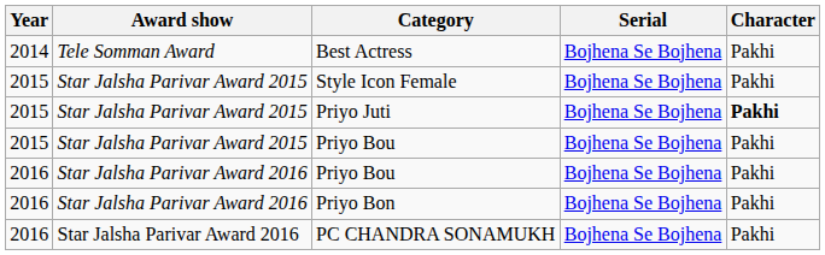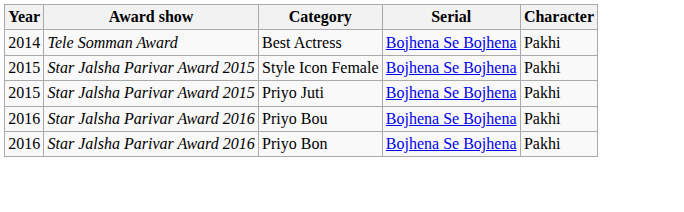 <table class="wikitable">
 <tr style="background:#ff9; text-align:center;">
 <th scope="col">Year</th>
 <th scope="col">Award show</th>
 <th scope="col">Category</th>
 <th scope="col">Serial</th>
 <th scope="col">Character</th>
 </tr>
 <tr>
 <td>2014</td>
 <td><em>Tele Somman Award</em></td>
 <td>Best Actress</td>
 <td><a href='#'>Bojhena Se Bojhena</a></td>
 <td>Pakhi</td>
 </tr>
 <tr>
 <td>2015</td>
 <td><em>Star Jalsha Parivar Award 2015</em></td>
 <td>Style Icon Female</td>
 <td><a href='#'>Bojhena Se Bojhena</a></td>
 <td>Pakhi</td>
 </tr>
 <tr>
 <td>2015</td>
 <td><em>Star Jalsha Parivar Award 2015</em></td>
 <td>Priyo Juti</td>
 <td><a href='#'>Bojhena Se Bojhena</a></td>
-<td><strong>Pakhi</strong></td>
-</tr>
-<tr>
-<td>2015</td>
-<td><em>Star Jalsha Parivar Award 2015</em></td>
-<td>Priyo Bou</td>
-<td><a href='#'>Bojhena Se Bojhena</a></td>
 <td>Pakhi</td>
 </tr>
 <tr>
 <td>2016</td>
 <td><em>Star Jalsha Parivar Award 2016</em></td>
 <td>Priyo Bou</td>
 <td><a href='#'>Bojhena Se Bojhena</a></td>
 <td>Pakhi</td>
 </tr>
 <tr>
 <td>2016</td>
 <td><em>Star Jalsha Parivar Award 2016</em></td>
 <td>Priyo Bon</td>
 <td><a href='#'>Bojhena Se Bojhena</a></td>
 <td>Pakhi</td>
 </tr>
 <tr>
-<td>2016</td>
-<td>Star Jalsha Parivar Award 2016<em></td>
-<td>PC CHANDRA SONAMUKH</td>
-<td><a href='#'>Bojhena Se Bojhena</a></td>
-<td>Pakhi</td>
-</tr>
-<tr>
 </tr>
 </table>
